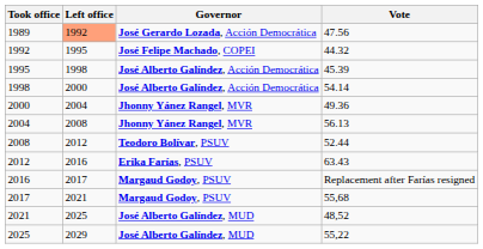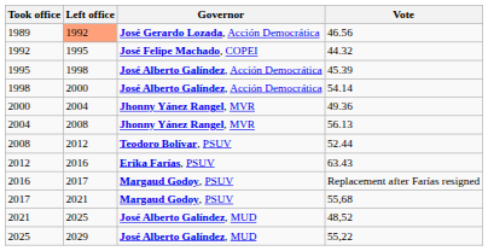 <table class="wikitable" style="font-size: 95%;">
 <tr>
 <th>Took office</th>
 <th>Left office</th>
 <th>Governor</th>
 <th>Vote</th>
 </tr>
 <tr>
 <td>1989</td>
 <td style="background: lightsalmon;">1992</td>
 <td><strong><a href='#'>José Gerardo Lozada</a></strong>, <a href='#'>Acción Democrática</a></td>
-<td>47.56</td>
+<td>46.56</td>
 </tr>
 <tr>
 <td>1992</td>
 <td>1995</td>
 <td><strong><a href='#'>José Felipe Machado</a></strong>, <a href='#'>COPEI</a></td>
 <td>44.32</td>
 </tr>
 <tr>
 <td>1995</td>
 <td>1998</td>
 <td><strong><a href='#'>José Alberto Galíndez</a></strong>, <a href='#'>Acción Democrática</a></td>
 <td>45.39</td>
 </tr>
 <tr>
 <td>1998</td>
 <td>2000</td>
 <td><strong><a href='#'>José Alberto Galíndez</a></strong>, <a href='#'>Acción Democrática</a></td>
 <td>54.14</td>
 </tr>
 <tr>
 <td>2000</td>
 <td>2004</td>
 <td><strong><a href='#'>Jhonny Yánez Rangel</a></strong>, <a href='#'>MVR</a></td>
 <td>49.36</td>
 </tr>
 <tr>
 <td>2004</td>
 <td>2008</td>
 <td><strong><a href='#'>Jhonny Yánez Rangel</a></strong>, <a href='#'>MVR</a></td>
 <td>56.13</td>
 </tr>
 <tr>
 <td>2008</td>
 <td>2012</td>
 <td><strong><a href='#'>Teodoro Bolívar</a></strong>, <a href='#'>PSUV</a></td>
 <td>52.44</td>
 </tr>
 <tr>
 <td>2012</td>
 <td>2016</td>
 <td><strong><a href='#'>Erika Farías</a></strong>, <a href='#'>PSUV</a></td>
 <td>63.43</td>
 </tr>
 <tr>
 <td>2016</td>
 <td>2017</td>
 <td><strong><a href='#'>Margaud Godoy</a></strong>, <a href='#'>PSUV</a></td>
 <td>Replacement after Farías resigned</td>
 </tr>
 <tr>
 <td>2017</td>
 <td>2021</td>
 <td><strong><a href='#'>Margaud Godoy</a></strong>, <a href='#'>PSUV</a></td>
 <td>55,68</td>
 </tr>
 <tr>
 <td>2021</td>
 <td>2025</td>
 <td><strong><a href='#'>José Alberto Galíndez</a></strong>, <a href='#'>MUD</a></td>
 <td>48,52</td>
 </tr>
 <tr>
 <td>2025</td>
 <td>2029</td>
 <td><strong><a href='#'>José Alberto Galíndez</a></strong>, <a href='#'>MUD</a></td>
 <td>55,22</td>
 </tr>
 </table>
